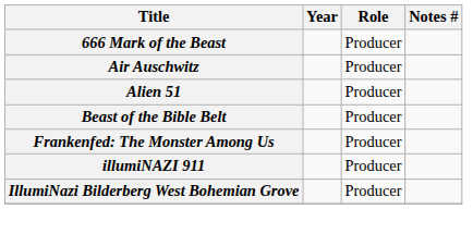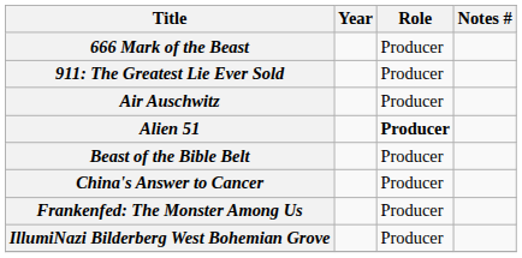 <table class="wikitable plainrowheaders sortable">
 <tr>
 <th scope="col">Title</th>
 <th scope="col">Year</th>
 <th scope="col">Role</th>
 <th scope="col" class="unsortable">Notes #</th>
 </tr>
 <tr>
 <th scope="row"><em>666 Mark of the Beast</em></th>
 <td></td>
 <td>Producer</td>
 <td></td>
 </tr>
 <tr>
+<th scope="row"><em>911: The Greatest Lie Ever Sold</em></th>
+<td></td>
+<td>Producer</td>
+<td></td>
+</tr>
+<tr>
 <th scope="row"><em>Air Auschwitz</em></th>
 <td></td>
 <td>Producer</td>
 <td></td>
 </tr>
 <tr>
 <th scope="row"><em>Alien 51</em></th>
 <td></td>
-<td>Producer</td>
+<td><strong>Producer</strong></td>
 <td></td>
 </tr>
 <tr>
 <th scope="row"><em>Beast of the Bible Belt</em></th>
 <td></td>
 <td>Producer</td>
 <td></td>
 </tr>
 <tr>
-<th scope="row"><em>Frankenfed: The Monster Among Us</em></th>
+<th scope="row"><em>China's Answer to Cancer</em></th>
 <td></td>
 <td>Producer</td>
 <td></td>
 </tr>
 <tr>
-<th scope="row"><em>illumiNAZI 911</em></th>
+<th scope="row"><em>Frankenfed: The Monster Among Us</em></th>
 <td></td>
 <td>Producer</td>
 <td></td>
 </tr>
 <tr>
 <th scope="row"><em>IllumiNazi Bilderberg West Bohemian Grove</em></th>
 <td></td>
 <td>Producer</td>
 <td></td>
 </tr>
 <tr>
 </tr>
 </table>
